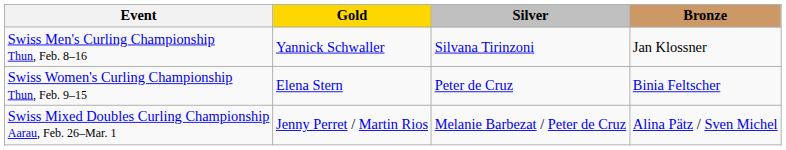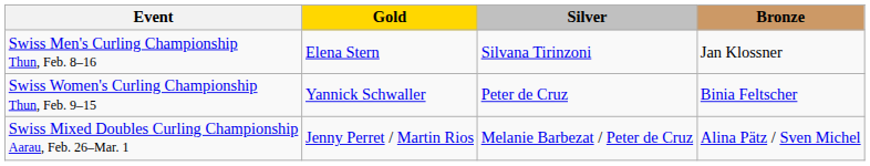 <table class="wikitable">
 <tr>
 <th>Event</th>
 <th style="background:gold">Gold</th>
 <th style="background:silver">Silver</th>
 <th style="background:#cc9966">Bronze</th>
 </tr>
 <tr>
 <td><a href='#'>Swiss Men's Curling Championship</a> <br> <small><a href='#'>Thun</a>, Feb. 8–16</small></td>
-<td> <a href='#'>Yannick Schwaller</a></td>
+<td> <a href='#'>Elena Stern</a></td>
 <td> <a href='#'>Silvana Tirinzoni</a></td>
 <td> Jan Klossner</td>
 </tr>
 <tr>
 <td><a href='#'>Swiss Women's Curling Championship</a> <br> <small><a href='#'>Thun</a>, Feb. 9–15</small></td>
-<td> <a href='#'>Elena Stern</a></td>
+<td> <a href='#'>Yannick Schwaller</a></td>
 <td> <a href='#'>Peter de Cruz</a></td>
 <td> <a href='#'>Binia Feltscher</a></td>
 </tr>
 <tr>
 <td><a href='#'>Swiss Mixed Doubles Curling Championship</a> <br> <small><a href='#'>Aarau</a>, Feb. 26–Mar. 1</small></td>
 <td> <a href='#'>Jenny Perret</a> / <a href='#'>Martin Rios</a></td>
 <td> <a href='#'>Melanie Barbezat</a> / <a href='#'>Peter de Cruz</a></td>
 <td> <a href='#'>Alina Pätz</a> / <a href='#'>Sven Michel</a></td>
 </tr>
 </table>
